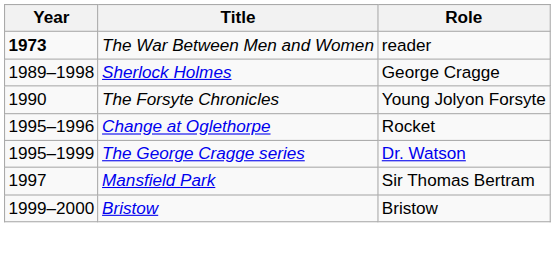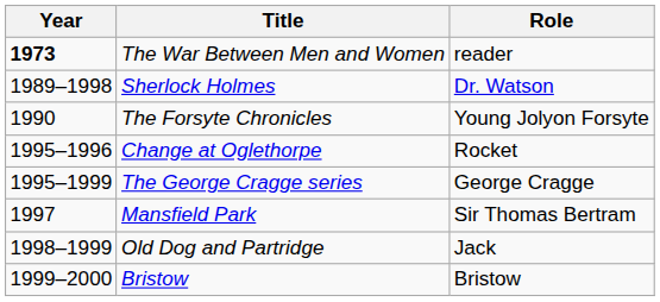 <table class="wikitable">
 <tr>
 <th>Year</th>
 <th>Title</th>
 <th>Role</th>
 </tr>
 <tr>
 <td><strong>1973</strong></td>
 <td><em>The War Between Men and Women</em></td>
 <td>reader</td>
 </tr>
 <tr>
 <td>1989–1998</td>
 <td><em> <a href='#'>Sherlock Holmes</a> </em></td>
-<td>George Cragge</td>
+<td><a href='#'>Dr. Watson</a></td>
 </tr>
 <tr>
 <td>1990</td>
 <td><em>The Forsyte Chronicles </em></td>
 <td>Young Jolyon Forsyte</td>
 </tr>
 <tr>
 <td>1995–1996</td>
 <td><em> <a href='#'>Change at Oglethorpe</a> </em></td>
 <td>Rocket</td>
 </tr>
 <tr>
 <td>1995–1999</td>
 <td><em> <a href='#'>The George Cragge series</a> </em></td>
-<td><a href='#'>Dr. Watson</a></td>
+<td>George Cragge</td>
 </tr>
 <tr>
 <td>1997</td>
 <td><em><a href='#'>Mansfield Park</a></em></td>
 <td>Sir Thomas Bertram</td>
 </tr>
 <tr>
+<td>1998–1999</td>
+<td><em> Old Dog and Partridge </em></td>
+<td>Jack</td>
+</tr>
+<tr>
 <td>1999–2000</td>
 <td><em><a href='#'>Bristow</a></em></td>
 <td>Bristow</td>
 </tr>
 </table>
